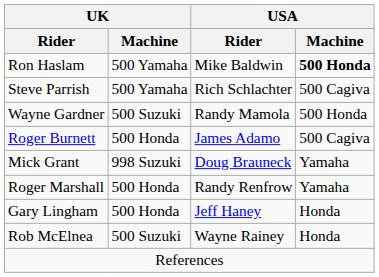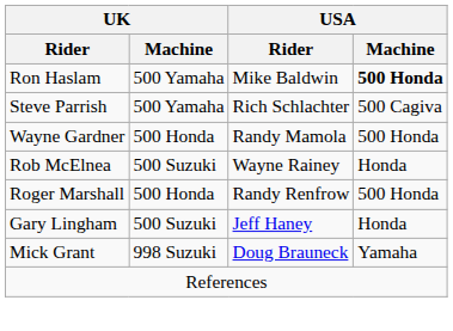 <table class="wikitable">
 <tr>
 <th colspan=2>UK</th>
 <th colspan=2>USA</th>
 </tr>
 <tr>
 <th>Rider</th>
 <th>Machine</th>
 <th>Rider</th>
 <th>Machine</th>
 </tr>
 <tr>
 <td>Ron Haslam</td>
 <td>500 Yamaha</td>
 <td>Mike Baldwin</td>
 <td><strong>500 Honda</strong></td>
 </tr>
 <tr>
 <td>Steve Parrish</td>
 <td>500 Yamaha</td>
 <td>Rich Schlachter</td>
 <td>500 Cagiva</td>
 </tr>
 <tr>
 <td>Wayne Gardner </td>
-<td>500 Suzuki</td>
+<td>500 Honda</td>
 <td>Randy Mamola</td>
 <td>500 Honda</td>
 </tr>
 <tr>
-<td><a href='#'>Roger Burnett</a></td>
+<td>Rob McElnea</td>
+<td>500 Suzuki</td>
+<td>Wayne Rainey</td>
+<td>Honda</td>
+</tr>
+<tr>
+<td>Roger Marshall</td>
 <td>500 Honda</td>
-<td><a href='#'>James Adamo</a></td>
-<td>500 Cagiva</td>
+<td>Randy Renfrow</td>
+<td>500 Honda</td>
+</tr>
+<tr>
+<td>Gary Lingham</td>
+<td>500 Suzuki</td>
+<td><a href='#'>Jeff Haney</a></td>
+<td>Honda</td>
 </tr>
 <tr>
 <td>Mick Grant</td>
 <td>998 Suzuki</td>
 <td><a href='#'>Doug Brauneck</a></td>
 <td>Yamaha</td>
 </tr>
 <tr>
-<td>Roger Marshall</td>
-<td>500 Honda</td>
-<td>Randy Renfrow</td>
-<td>Yamaha</td>
-</tr>
-<tr>
-<td>Gary Lingham</td>
-<td>500 Honda</td>
-<td><a href='#'>Jeff Haney</a></td>
-<td>Honda</td>
-</tr>
-<tr>
-<td>Rob McElnea</td>
-<td>500 Suzuki</td>
-<td>Wayne Rainey</td>
-<td>Honda</td>
-</tr>
-<tr>
 <td colspan=4 align="center">References</td>
 </tr>
 </table>
